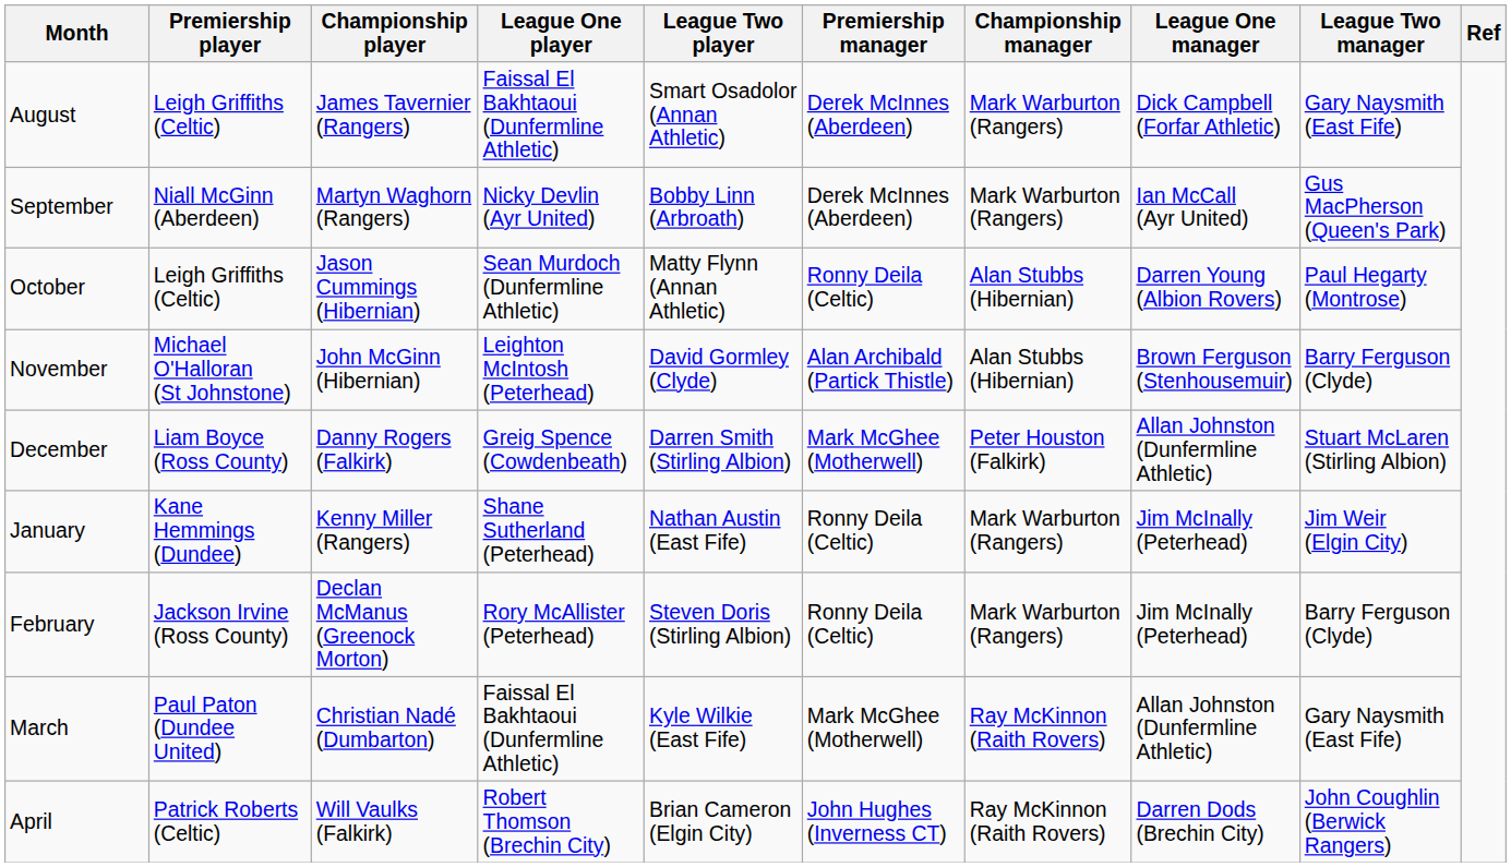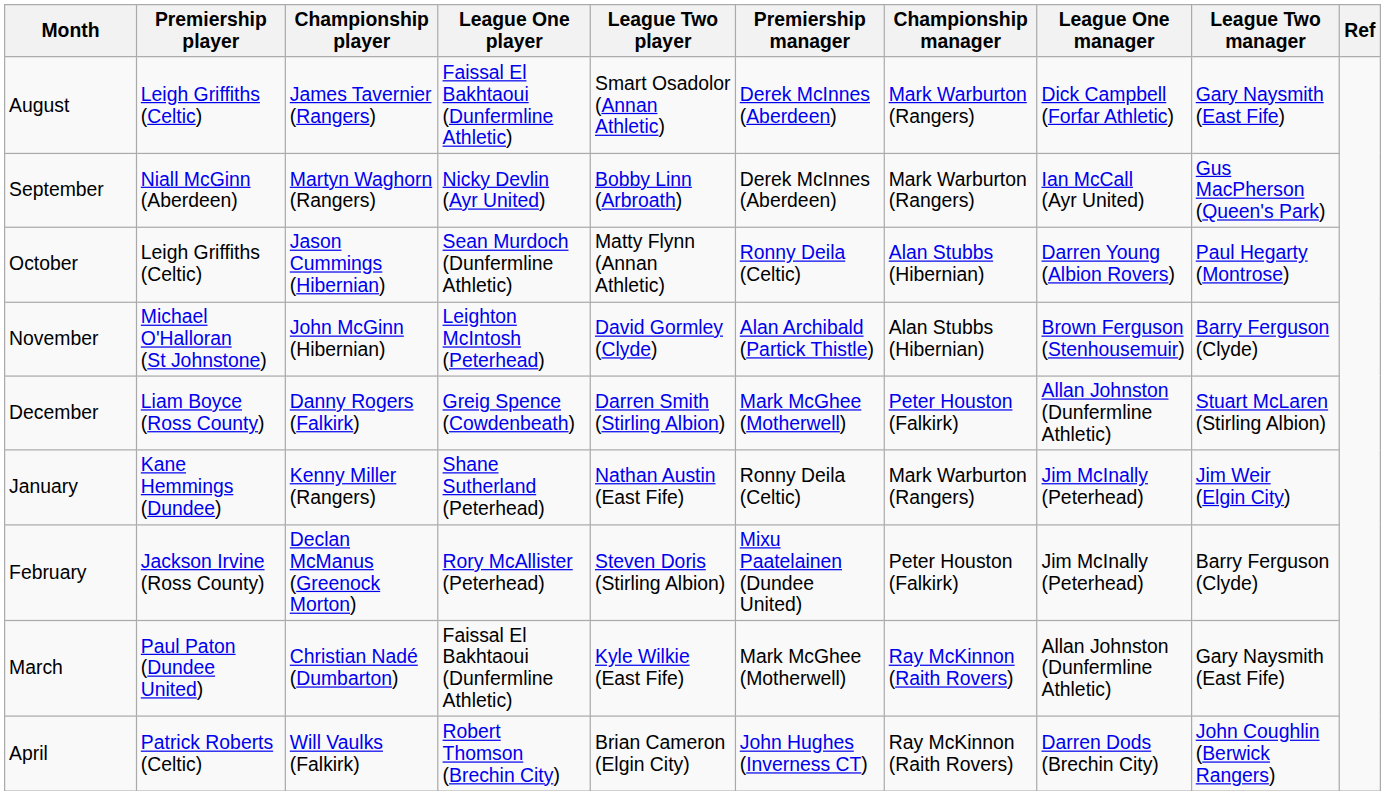 <table class="wikitable" style="width: 90%">
 <tr>
 <th style="width: 10%">Month</th>
 <th style="width: 11.25%">Premiership<br>player</th>
 <th style="width: 11.25%">Championship<br>player</th>
 <th style="width: 11.25%">League One<br>player</th>
 <th style="width: 11.25%">League Two<br>player</th>
 <th style="width: 11.25%">Premiership<br>manager</th>
 <th style="width: 11.25%">Championship<br>manager</th>
 <th style="width: 11.25%">League One<br>manager</th>
 <th style="width: 11.25%">League Two<br>manager</th>
 <th style="width: 11.25%">Ref</th>
 </tr>
 <tr>
 <td>August</td>
 <td><a href='#'>Leigh Griffiths</a><br>(<a href='#'>Celtic</a>)</td>
 <td><a href='#'>James Tavernier</a><br>(<a href='#'>Rangers</a>)</td>
 <td><a href='#'>Faissal El Bakhtaoui</a><br>(<a href='#'>Dunfermline Athletic</a>)</td>
 <td>Smart Osadolor<br> (<a href='#'>Annan Athletic</a>)</td>
 <td><a href='#'>Derek McInnes</a><br>(<a href='#'>Aberdeen</a>)</td>
 <td><a href='#'>Mark Warburton</a><br>(Rangers)</td>
 <td><a href='#'>Dick Campbell</a><br>(<a href='#'>Forfar Athletic</a>)</td>
 <td><a href='#'>Gary Naysmith</a><br>(<a href='#'>East Fife</a>)</td>
 <td rowspan="9"></td>
 </tr>
 <tr>
 <td>September</td>
 <td><a href='#'>Niall McGinn</a><br>(Aberdeen)</td>
 <td><a href='#'>Martyn Waghorn</a><br>(Rangers)</td>
 <td><a href='#'>Nicky Devlin</a><br>(<a href='#'>Ayr United</a>)</td>
 <td><a href='#'>Bobby Linn</a><br>(<a href='#'>Arbroath</a>)</td>
 <td>Derek McInnes<br>(Aberdeen)</td>
 <td>Mark Warburton<br>(Rangers)</td>
 <td><a href='#'>Ian McCall</a><br>(Ayr United)</td>
 <td><a href='#'>Gus MacPherson</a><br>(<a href='#'>Queen's Park</a>)</td>
 </tr>
 <tr>
 <td>October</td>
 <td>Leigh Griffiths<br>(Celtic)</td>
 <td><a href='#'>Jason Cummings</a><br>(<a href='#'>Hibernian</a>)</td>
 <td><a href='#'>Sean Murdoch</a><br>(Dunfermline Athletic)</td>
 <td>Matty Flynn<br> (Annan Athletic)</td>
 <td><a href='#'>Ronny Deila</a><br>(Celtic)</td>
 <td><a href='#'>Alan Stubbs</a><br>(Hibernian)</td>
 <td><a href='#'>Darren Young</a><br>(<a href='#'>Albion Rovers</a>)</td>
 <td><a href='#'>Paul Hegarty</a><br>(<a href='#'>Montrose</a>)</td>
 </tr>
 <tr>
 <td>November</td>
 <td><a href='#'>Michael O'Halloran</a><br>(<a href='#'>St Johnstone</a>)</td>
 <td><a href='#'>John McGinn</a><br>(Hibernian)</td>
 <td><a href='#'>Leighton McIntosh</a><br>(<a href='#'>Peterhead</a>)</td>
 <td><a href='#'>David Gormley</a><br>(<a href='#'>Clyde</a>)</td>
 <td><a href='#'>Alan Archibald</a><br>(<a href='#'>Partick Thistle</a>)</td>
 <td>Alan Stubbs<br>(Hibernian)</td>
 <td><a href='#'>Brown Ferguson</a><br>(<a href='#'>Stenhousemuir</a>)</td>
 <td><a href='#'>Barry Ferguson</a><br>(Clyde)</td>
 </tr>
 <tr>
 <td>December</td>
 <td><a href='#'>Liam Boyce</a><br>(<a href='#'>Ross County</a>)</td>
 <td><a href='#'>Danny Rogers</a><br>(<a href='#'>Falkirk</a>)</td>
 <td><a href='#'>Greig Spence</a><br>(<a href='#'>Cowdenbeath</a>)</td>
 <td><a href='#'>Darren Smith</a><br>(<a href='#'>Stirling Albion</a>)</td>
 <td><a href='#'>Mark McGhee</a><br>(<a href='#'>Motherwell</a>)</td>
 <td><a href='#'>Peter Houston</a><br>(Falkirk)</td>
 <td><a href='#'>Allan Johnston</a><br>(Dunfermline Athletic)</td>
 <td><a href='#'>Stuart McLaren</a><br>(Stirling Albion)</td>
 </tr>
 <tr>
 <td>January</td>
 <td><a href='#'>Kane Hemmings</a><br>(<a href='#'>Dundee</a>)</td>
 <td><a href='#'>Kenny Miller</a><br>(Rangers)</td>
 <td><a href='#'>Shane Sutherland</a><br>(Peterhead)</td>
 <td><a href='#'>Nathan Austin</a><br>(East Fife)</td>
 <td>Ronny Deila<br>(Celtic)</td>
 <td>Mark Warburton<br>(Rangers)</td>
 <td><a href='#'>Jim McInally</a><br>(Peterhead)</td>
 <td><a href='#'>Jim Weir</a><br>(<a href='#'>Elgin City</a>)</td>
 </tr>
 <tr>
 <td>February</td>
 <td><a href='#'>Jackson Irvine</a><br>(Ross County)</td>
 <td><a href='#'>Declan McManus</a><br>(<a href='#'>Greenock Morton</a>)</td>
 <td><a href='#'>Rory McAllister</a><br>(Peterhead)</td>
 <td><a href='#'>Steven Doris</a><br>(Stirling Albion)</td>
-<td>Ronny Deila<br>(Celtic)</td>
-<td>Mark Warburton<br>(Rangers)</td>
+<td><a href='#'>Mixu Paatelainen</a><br>(Dundee United)</td>
+<td>Peter Houston<br>(Falkirk)</td>
 <td>Jim McInally<br>(Peterhead)</td>
 <td>Barry Ferguson<br>(Clyde)</td>
 </tr>
 <tr>
 <td>March</td>
 <td><a href='#'>Paul Paton</a><br>(<a href='#'>Dundee United</a>)</td>
 <td><a href='#'>Christian Nadé</a><br>(<a href='#'>Dumbarton</a>)</td>
 <td>Faissal El Bakhtaoui<br>(Dunfermline Athletic)</td>
 <td><a href='#'>Kyle Wilkie</a><br>(East Fife)</td>
 <td>Mark McGhee<br>(Motherwell)</td>
 <td><a href='#'>Ray McKinnon</a><br>(<a href='#'>Raith Rovers</a>)</td>
 <td>Allan Johnston<br>(Dunfermline Athletic)</td>
 <td>Gary Naysmith<br>(East Fife)</td>
 </tr>
 <tr>
 <td>April</td>
 <td><a href='#'>Patrick Roberts</a><br>(Celtic)</td>
 <td><a href='#'>Will Vaulks</a><br>(Falkirk)</td>
 <td><a href='#'>Robert Thomson</a><br>(<a href='#'>Brechin City</a>)</td>
 <td>Brian Cameron<br>(Elgin City)</td>
 <td><a href='#'>John Hughes</a><br>(<a href='#'>Inverness CT</a>)</td>
 <td>Ray McKinnon<br>(Raith Rovers)</td>
 <td><a href='#'>Darren Dods</a><br>(Brechin City)</td>
 <td><a href='#'>John Coughlin</a><br>(<a href='#'>Berwick Rangers</a>)</td>
 </tr>
 </table>
